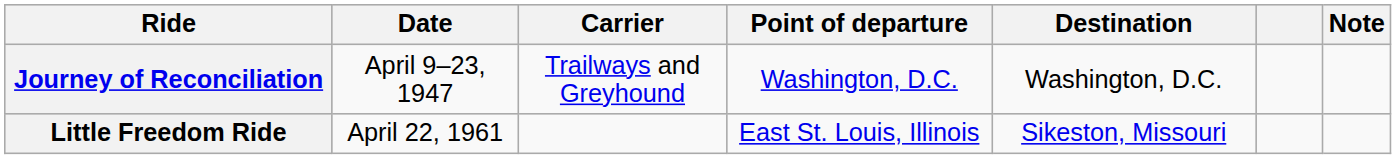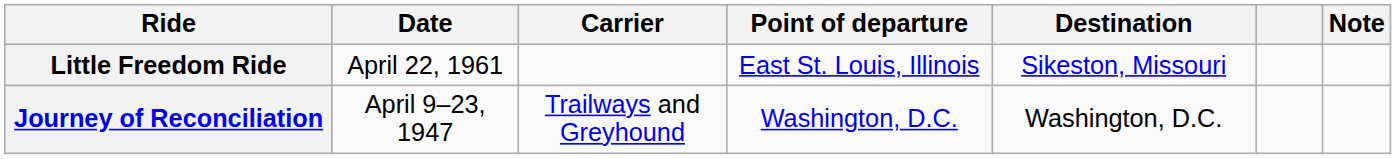 <table class="wikitable plainrowheaders" style="text-align:center;">
 <tr>
 <th style="width:200px;" scope="col">Ride</th>
 <th style="width:110px;" scope="col">Date</th>
 <th style="width:125px;" scope="col">Carrier</th>
 <th style="width:160px;" scope="col">Point of departure</th>
 <th style="width:160px;" scope="col">Destination</th>
 <th style="width:35px;" scope="col"></th>
 <th style="width:35px;" scope="col">Note</th>
 </tr>
 <tr>
+<th scope="row">Little Freedom Ride</th>
+<td rowspan="1">April 22, 1961</td>
+<td rowspan="1"></td>
+<td rowspan="1"><a href='#'>East St. Louis, Illinois</a></td>
+<td rowspan="1"><a href='#'>Sikeston, Missouri</a></td>
+<td rowspan="1"></td>
+<td rowspan="1"></td>
+</tr>
+<tr>
 <th scope="row"><a href='#'>Journey of Reconciliation</a></th>
 <td rowspan="1">April 9–23, 1947</td>
 <td rowspan="1"><a href='#'>Trailways</a> and <a href='#'>Greyhound</a></td>
 <td rowspan="1"><a href='#'>Washington, D.C.</a></td>
 <td rowspan="1">Washington, D.C.</td>
 <td rowspan="1"></td>
 <td rowspan="1"></td>
 </tr>
-<tr>
-<th scope="row">Little Freedom Ride</th>
-<td rowspan="1">April 22, 1961</td>
-<td rowspan="1"></td>
-<td rowspan="1"><a href='#'>East St. Louis, Illinois</a></td>
-<td rowspan="1"><a href='#'>Sikeston, Missouri</a></td>
-<td rowspan="1"></td>
-<td rowspan="1"></td>
-</tr>
 </table>
